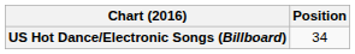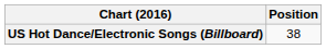 <table class="wikitable plainrowheaders" style="text-align:center;">
 <tr>
 <th>Chart (2016)</th>
 <th>Position</th>
 </tr>
 <tr>
 <th scope="row">US Hot Dance/Electronic Songs (<em>Billboard</em>)</th>
-<td>34</td>
+<td>38</td>
 </tr>
 </table>
